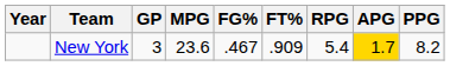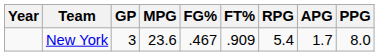 <table class="wikitable sortable" style="font-size:95%; text-align:right;">
 <tr>
 <th>Year</th>
 <th>Team</th>
 <th>GP</th>
 <th>MPG</th>
 <th>FG%</th>
 <th>FT%</th>
 <th>RPG</th>
 <th>APG</th>
 <th>PPG</th>
 </tr>
 <tr>
 <td style="text-align:left;"></td>
 <td style="text-align:left;"><a href='#'>New York</a></td>
 <td>3</td>
 <td>23.6</td>
 <td>.467</td>
 <td>.909</td>
 <td>5.4</td>
-<td style="background: gold;">1.7</td>
-<td>8.2</td>
+<td>1.7</td>
+<td>8.0</td>
 </tr>
 </table>
